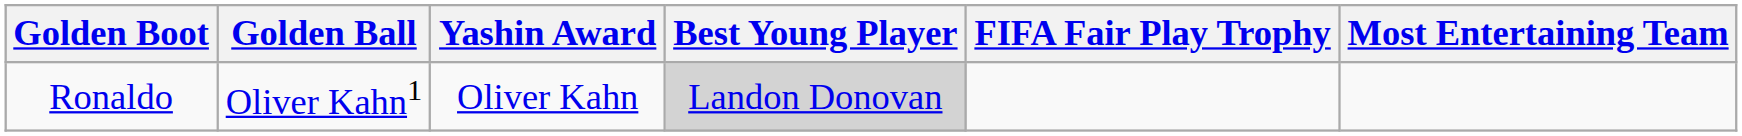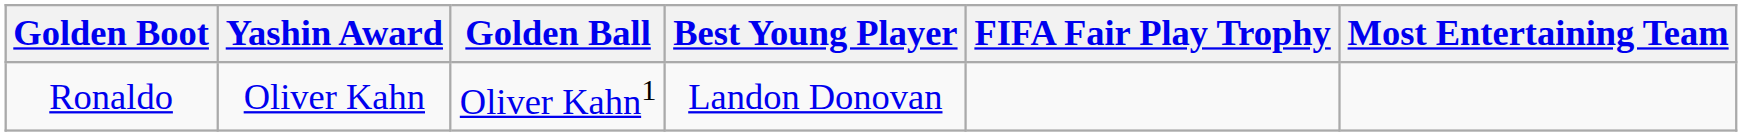 <table class="wikitable" style="text-align:center;margin:0 auto">
 <tr>
 <th><a href='#'>Golden Boot</a></th>
+<th><a href='#'>Yashin Award</a></th>
 <th><a href='#'>Golden Ball</a></th>
-<th><a href='#'>Yashin Award</a></th>
 <th><a href='#'>Best Young Player</a></th>
 <th><a href='#'>FIFA Fair Play Trophy</a></th>
 <th><a href='#'>Most Entertaining Team</a></th>
 </tr>
 <tr>
 <td> <a href='#'>Ronaldo</a></td>
+<td> <a href='#'>Oliver Kahn</a></td>
 <td> <a href='#'>Oliver Kahn</a><sup>1</sup></td>
-<td> <a href='#'>Oliver Kahn</a></td>
-<td style="background: lightgrey;"> <a href='#'>Landon Donovan</a></td>
+<td> <a href='#'>Landon Donovan</a></td>
 <td></td>
 <td></td>
 </tr>
 </table>
